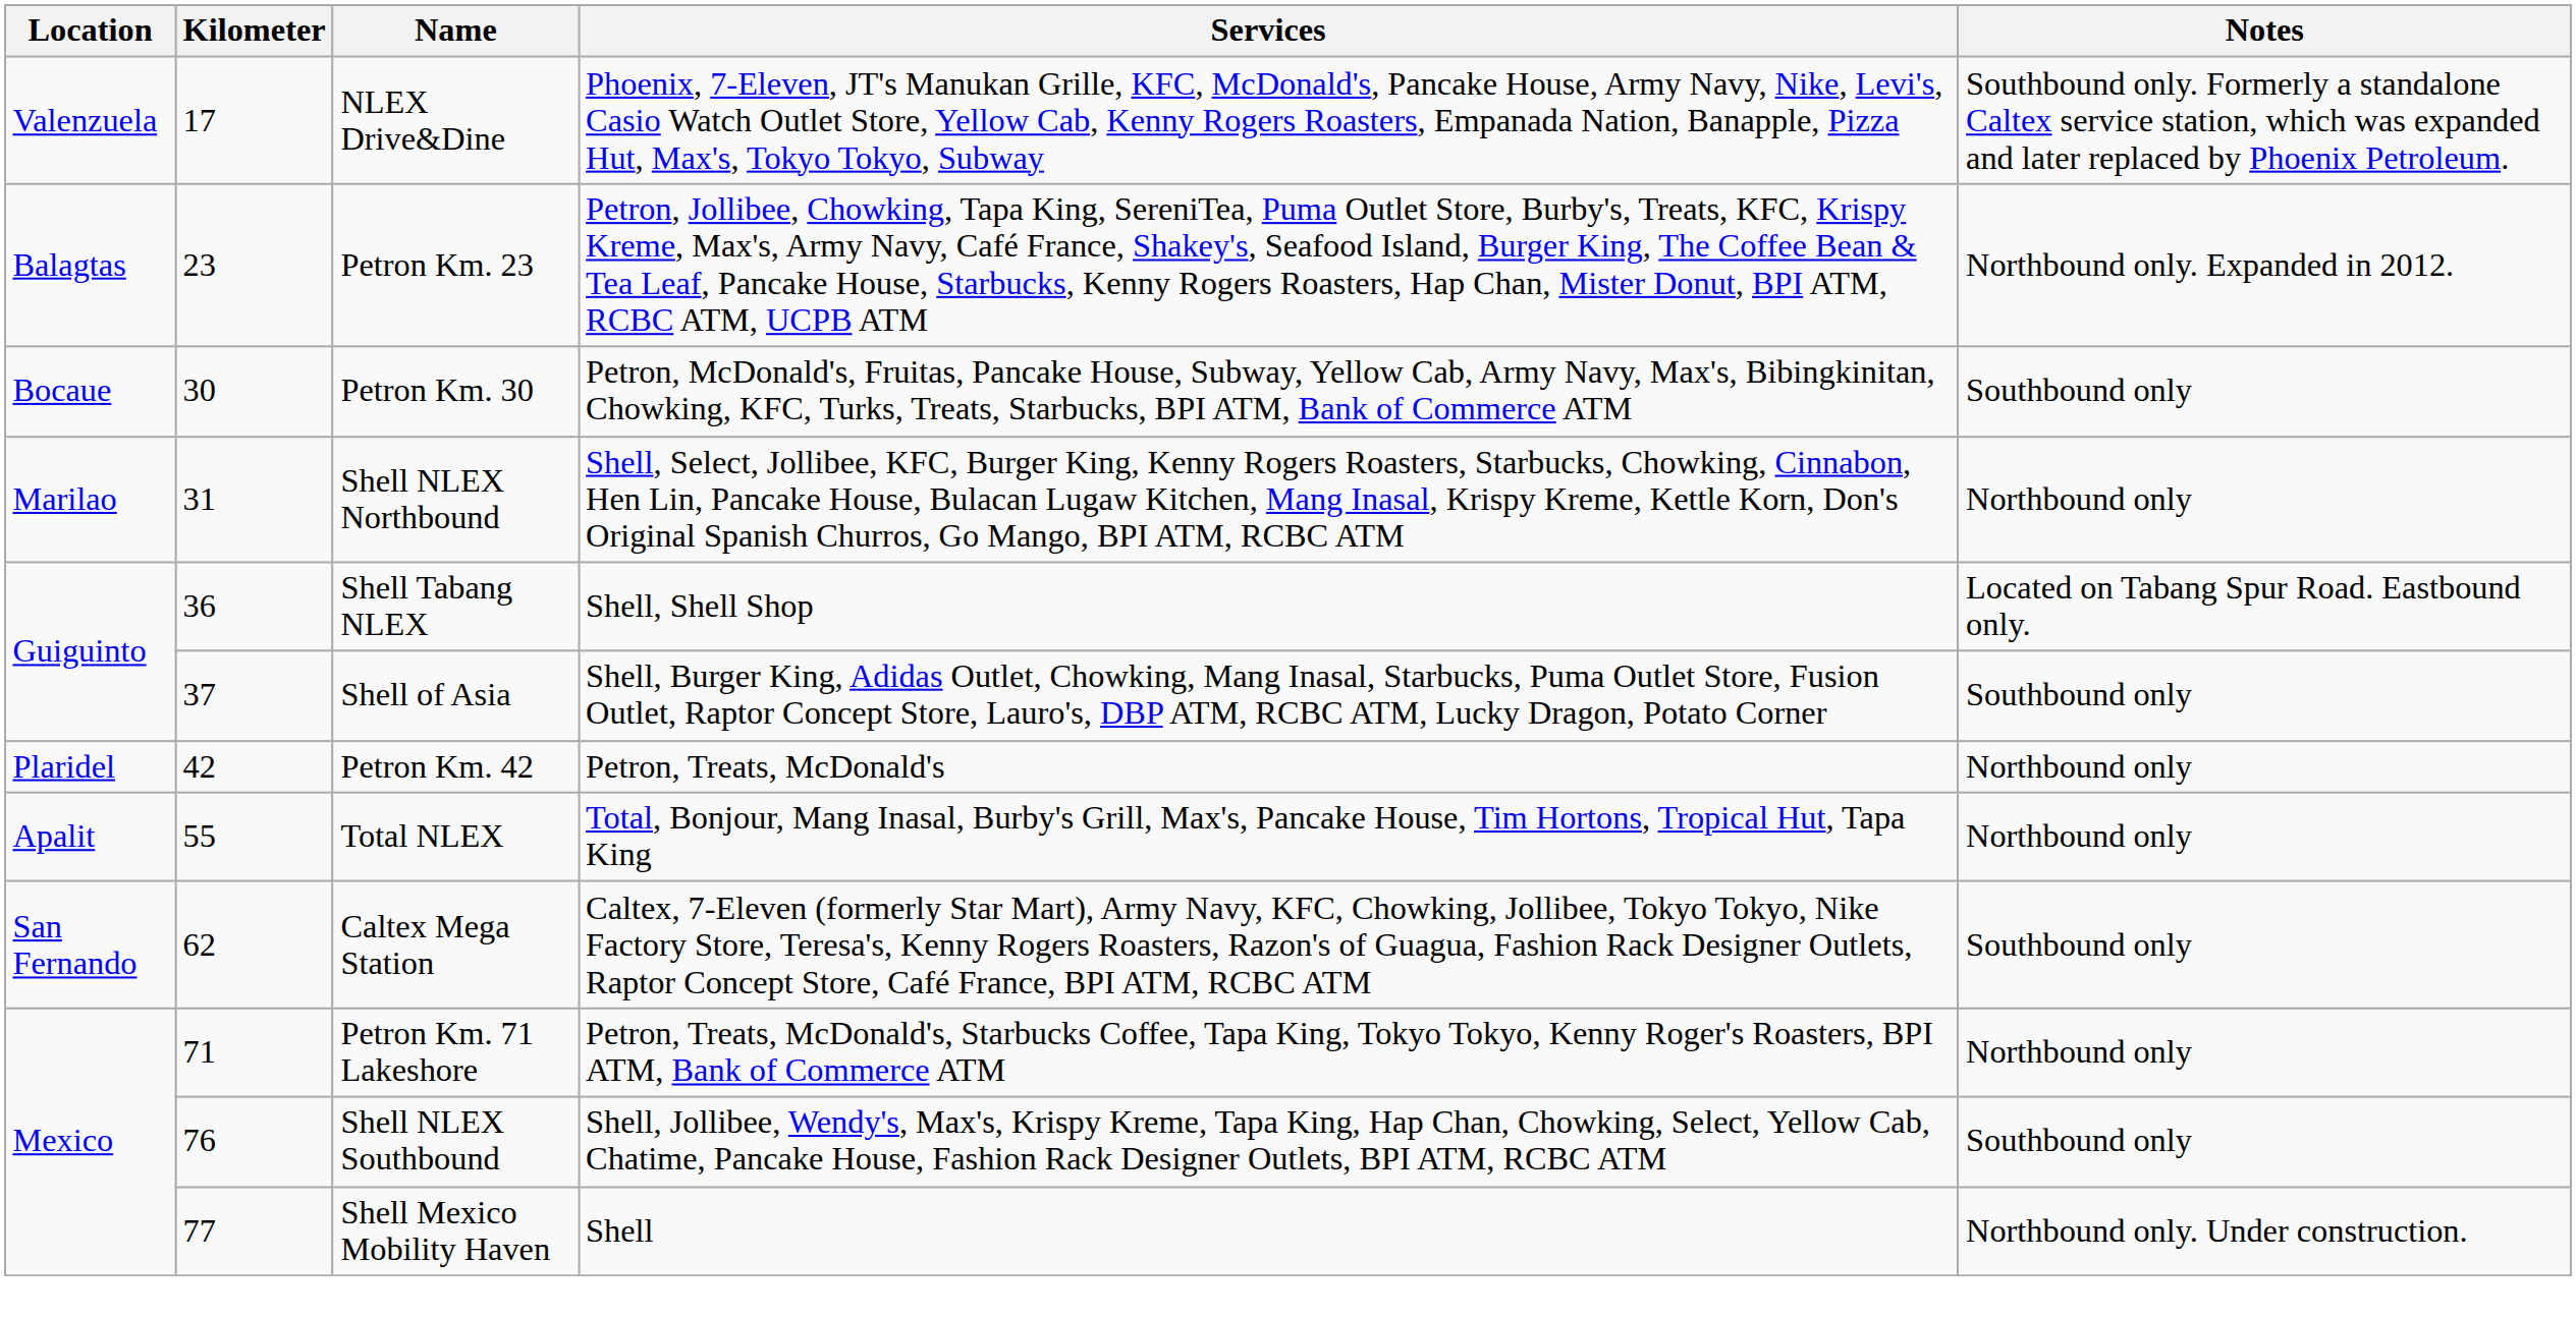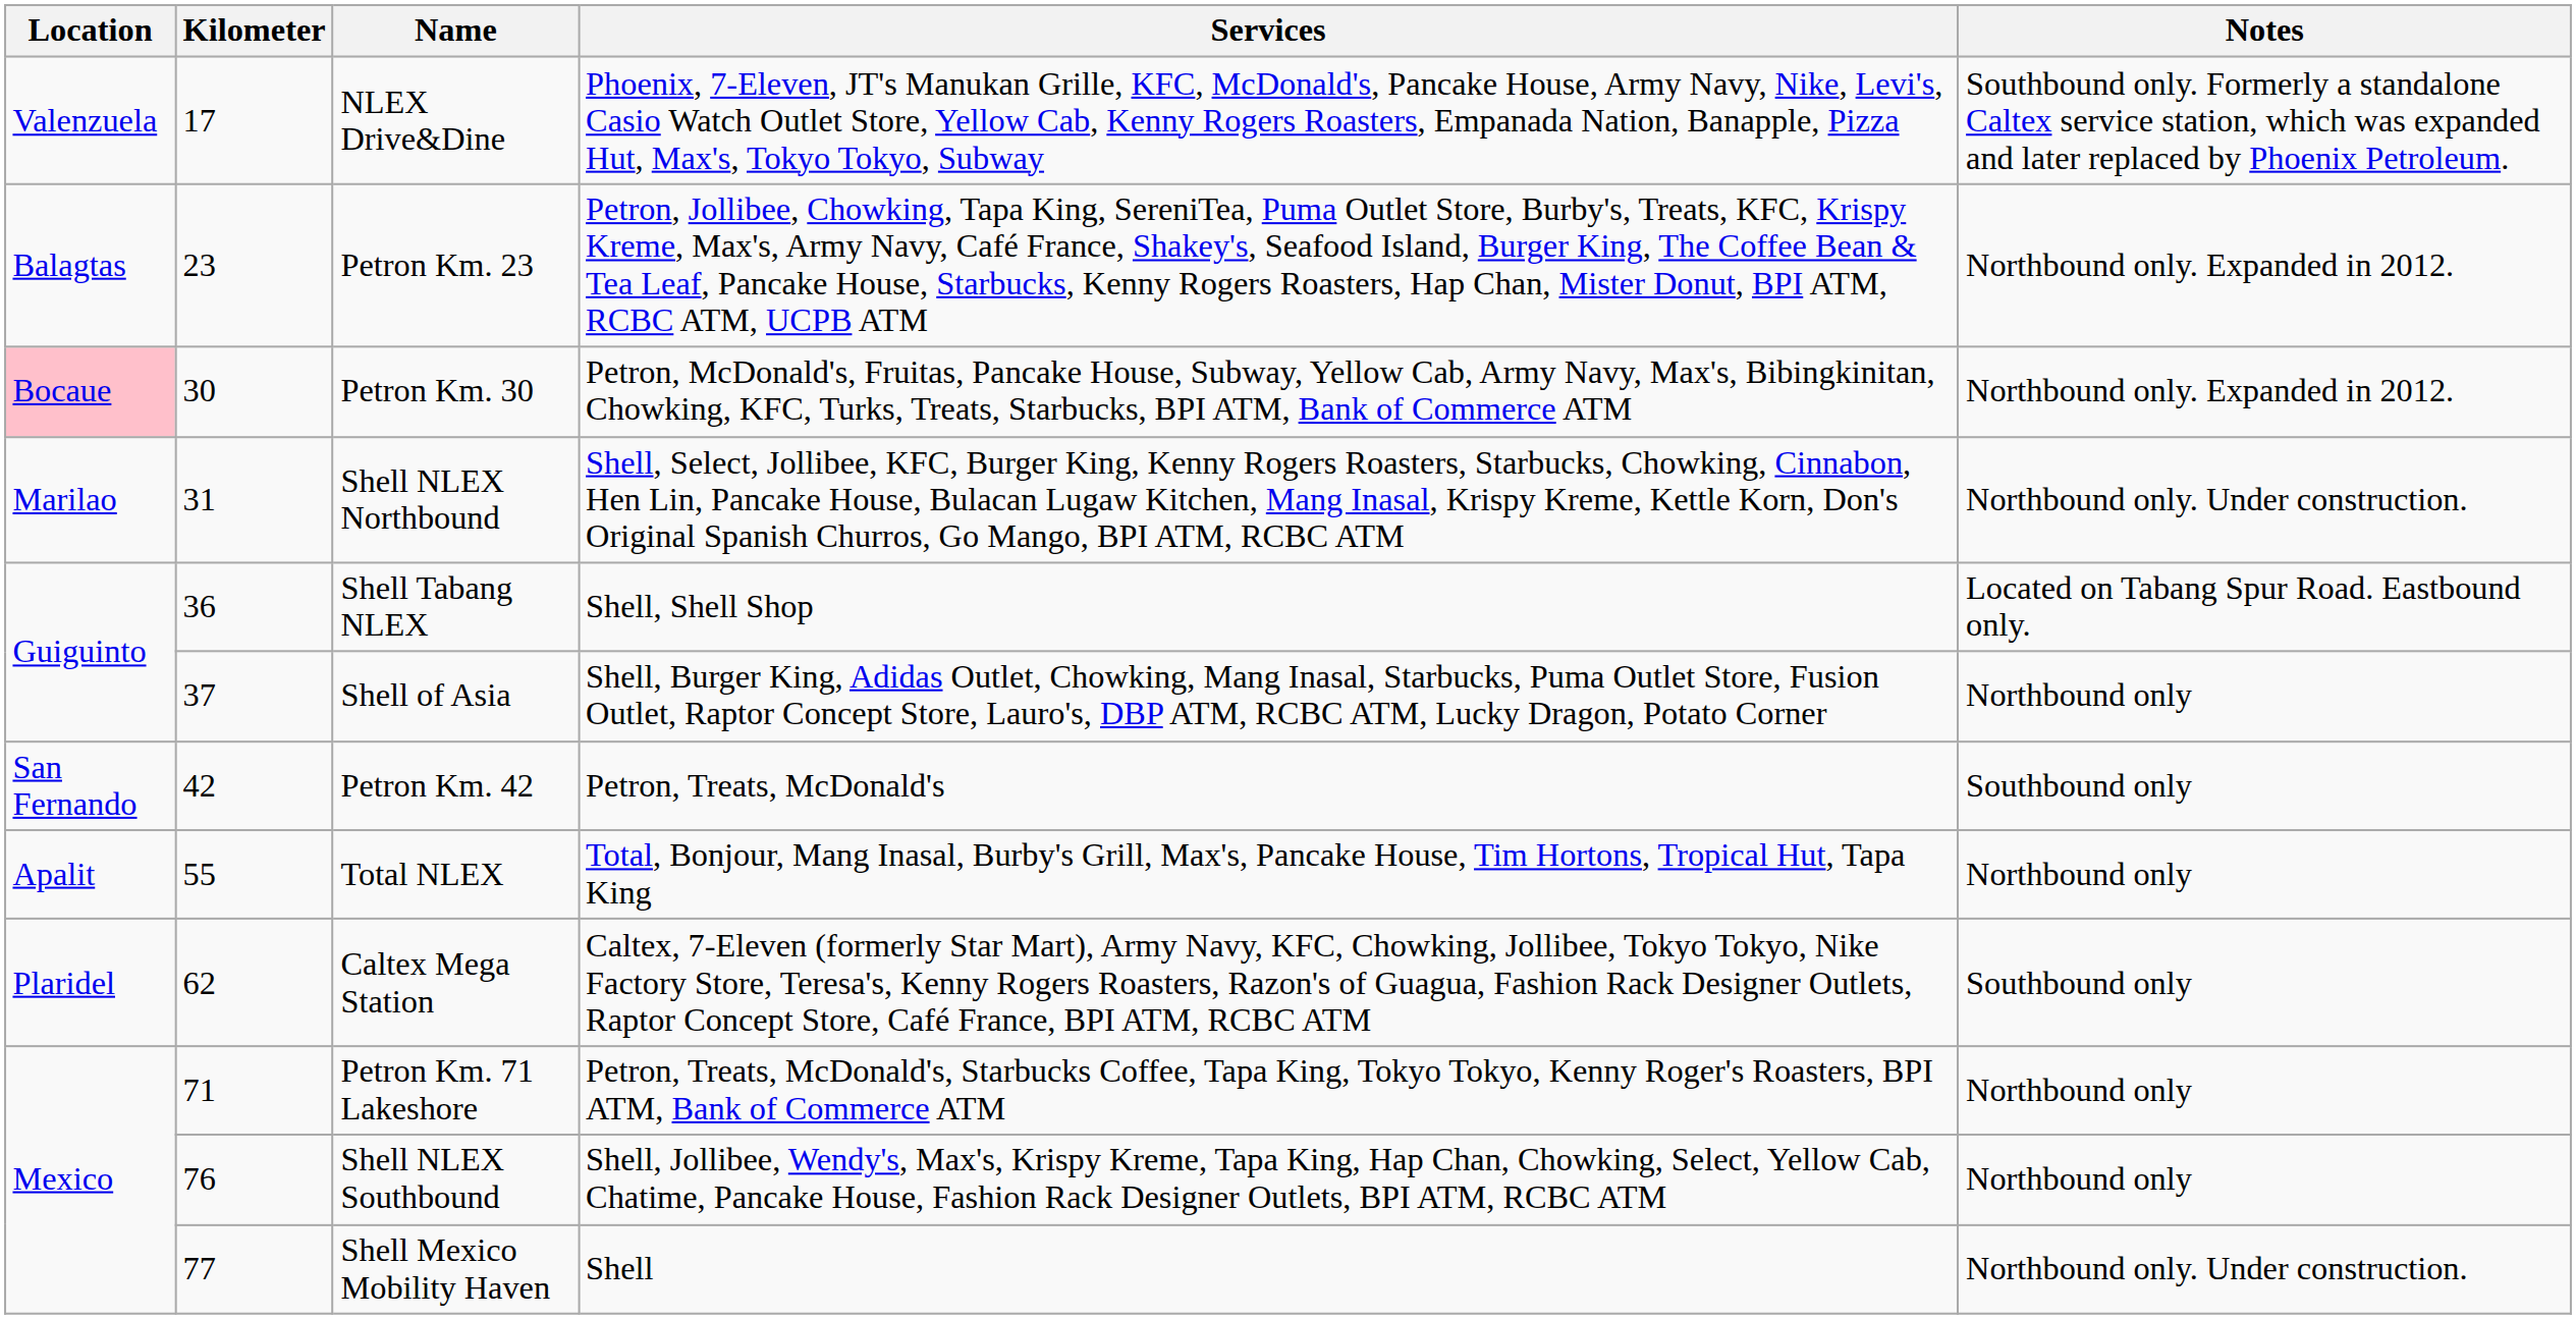 <table class=wikitable>
 <tr>
 <th>Location</th>
 <th>Kilometer</th>
 <th>Name</th>
 <th>Services</th>
 <th>Notes</th>
 </tr>
 <tr>
 <td><a href='#'>Valenzuela</a></td>
 <td>17</td>
 <td>NLEX Drive&Dine</td>
 <td><a href='#'>Phoenix</a>, <a href='#'>7-Eleven</a>, JT's Manukan Grille, <a href='#'>KFC</a>, <a href='#'>McDonald's</a>, Pancake House, Army Navy, <a href='#'>Nike</a>, <a href='#'>Levi's</a>, <a href='#'>Casio</a> Watch Outlet Store, <a href='#'>Yellow Cab</a>, <a href='#'>Kenny Rogers Roasters</a>, Empanada Nation, Banapple, <a href='#'>Pizza Hut</a>, <a href='#'>Max's</a>, <a href='#'>Tokyo Tokyo</a>, <a href='#'>Subway</a></td>
 <td>Southbound only. Formerly a standalone <a href='#'>Caltex</a> service station, which was expanded and later replaced by <a href='#'>Phoenix Petroleum</a>.</td>
 </tr>
 <tr>
 <td><a href='#'>Balagtas</a></td>
 <td>23</td>
 <td>Petron Km. 23</td>
 <td><a href='#'>Petron</a>, <a href='#'>Jollibee</a>, <a href='#'>Chowking</a>, Tapa King, SereniTea, <a href='#'>Puma</a> Outlet Store, Burby's, Treats, KFC, <a href='#'>Krispy Kreme</a>, Max's, Army Navy, Café France, <a href='#'>Shakey's</a>, Seafood Island, <a href='#'>Burger King</a>, <a href='#'>The Coffee Bean & Tea Leaf</a>, Pancake House, <a href='#'>Starbucks</a>, Kenny Rogers Roasters, Hap Chan, <a href='#'>Mister Donut</a>, <a href='#'>BPI</a> ATM, <a href='#'>RCBC</a> ATM, <a href='#'>UCPB</a> ATM</td>
 <td>Northbound only. Expanded in 2012.</td>
 </tr>
 <tr>
-<td><a href='#'>Bocaue</a></td>
+<td style="background: pink;"><a href='#'>Bocaue</a></td>
 <td>30</td>
 <td>Petron Km. 30</td>
 <td>Petron, McDonald's, Fruitas, Pancake House, Subway, Yellow Cab, Army Navy, Max's, Bibingkinitan, Chowking, KFC, Turks, Treats, Starbucks, BPI ATM, <a href='#'>Bank of Commerce</a> ATM</td>
-<td>Southbound only</td>
+<td>Northbound only. Expanded in 2012.</td>
 </tr>
 <tr>
 <td><a href='#'>Marilao</a></td>
 <td>31</td>
 <td>Shell NLEX Northbound</td>
 <td><a href='#'>Shell</a>, Select, Jollibee, KFC, Burger King, Kenny Rogers Roasters, Starbucks, Chowking, <a href='#'>Cinnabon</a>, Hen Lin, Pancake House, Bulacan Lugaw Kitchen, <a href='#'>Mang Inasal</a>, Krispy Kreme, Kettle Korn, Don's Original Spanish Churros, Go Mango, BPI ATM, RCBC ATM</td>
-<td>Northbound only</td>
+<td>Northbound only. Under construction.</td>
 </tr>
 <tr>
 <td rowspan=2><a href='#'>Guiguinto</a></td>
 <td>36</td>
 <td>Shell Tabang NLEX</td>
 <td>Shell, Shell Shop</td>
 <td>Located on Tabang Spur Road. Eastbound only.</td>
 </tr>
 <tr>
 <td>37</td>
 <td>Shell of Asia</td>
 <td>Shell, Burger King, <a href='#'>Adidas</a> Outlet, Chowking, Mang Inasal, Starbucks, Puma Outlet Store, Fusion Outlet, Raptor Concept Store, Lauro's, <a href='#'>DBP</a> ATM, RCBC ATM, Lucky Dragon, Potato Corner</td>
-<td>Southbound only</td>
+<td>Northbound only</td>
 </tr>
 <tr>
-<td><a href='#'>Plaridel</a></td>
+<td><a href='#'>San Fernando</a></td>
 <td>42</td>
 <td>Petron Km. 42</td>
 <td>Petron, Treats, McDonald's</td>
-<td>Northbound only</td>
+<td>Southbound only</td>
 </tr>
 <tr>
 <td><a href='#'>Apalit</a></td>
 <td>55</td>
 <td>Total NLEX</td>
 <td><a href='#'>Total</a>, Bonjour, Mang Inasal, Burby's Grill, Max's, Pancake House, <a href='#'>Tim Hortons</a>, <a href='#'>Tropical Hut</a>, Tapa King</td>
 <td>Northbound only</td>
 </tr>
 <tr>
-<td><a href='#'>San Fernando</a></td>
+<td><a href='#'>Plaridel</a></td>
 <td>62</td>
 <td>Caltex Mega Station</td>
 <td>Caltex, 7-Eleven (formerly Star Mart), Army Navy, KFC, Chowking, Jollibee, Tokyo Tokyo, Nike Factory Store, Teresa's, Kenny Rogers Roasters, Razon's of Guagua, Fashion Rack Designer Outlets, Raptor Concept Store, Café France, BPI ATM, RCBC ATM</td>
 <td>Southbound only</td>
 </tr>
 <tr>
 <td rowspan=3><a href='#'>Mexico</a></td>
 <td>71</td>
 <td>Petron Km. 71 Lakeshore</td>
 <td>Petron, Treats, McDonald's, Starbucks Coffee, Tapa King, Tokyo Tokyo, Kenny Roger's Roasters, BPI ATM, <a href='#'>Bank of Commerce</a> ATM</td>
 <td>Northbound only</td>
 </tr>
 <tr>
 <td>76</td>
 <td>Shell NLEX Southbound</td>
 <td>Shell, Jollibee, <a href='#'>Wendy's</a>, Max's, Krispy Kreme, Tapa King, Hap Chan, Chowking, Select, Yellow Cab, Chatime, Pancake House, Fashion Rack Designer Outlets, BPI ATM, RCBC ATM</td>
-<td>Southbound only</td>
+<td>Northbound only</td>
 </tr>
 <tr>
 <td>77</td>
 <td>Shell Mexico Mobility Haven</td>
 <td>Shell</td>
 <td>Northbound only. Under construction.</td>
 </tr>
 </table>
